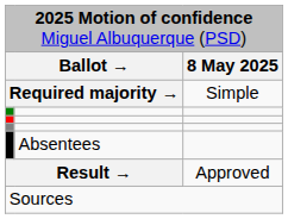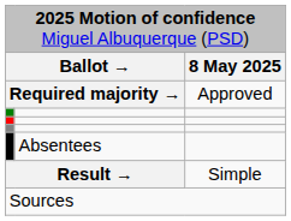 <table class="wikitable" style="text-align:center;">
 <tr>
 <td colspan="4" align="center" bgcolor="#C0C0C0"><strong>2025 Motion of confidence</strong><br><a href='#'>Miguel Albuquerque</a> (<a href='#'>PSD</a>)</td>
 </tr>
 <tr>
 <th colspan="2" style="width:150px;">Ballot →</th>
 <th>8 May 2025</th>
 </tr>
 <tr>
 <th colspan="2">Required majority →</th>
-<td>Simple</td>
+<td>Approved </td>
 </tr>
 <tr>
 <th style="color:inherit;background:green;"></th>
 <td style="text-align:left;"></td>
 <td></td>
 </tr>
 <tr>
 <th style="width:1px; background:red;"></th>
 <td style="text-align:left;"></td>
 <td></td>
 </tr>
 <tr>
 <th style="color:inherit;background:gray;"></th>
 <td style="text-align:left;"></td>
 <td></td>
 </tr>
 <tr>
 <th style="color:inherit;background:black;"></th>
 <td style="text-align:left;">Absentees</td>
 <td></td>
 </tr>
 <tr>
 <th colspan="2">Result →</th>
-<td>Approved </td>
+<td>Simple</td>
 </tr>
 <tr>
 <td style="text-align:left;" colspan="4">Sources</td>
 </tr>
 </table>
